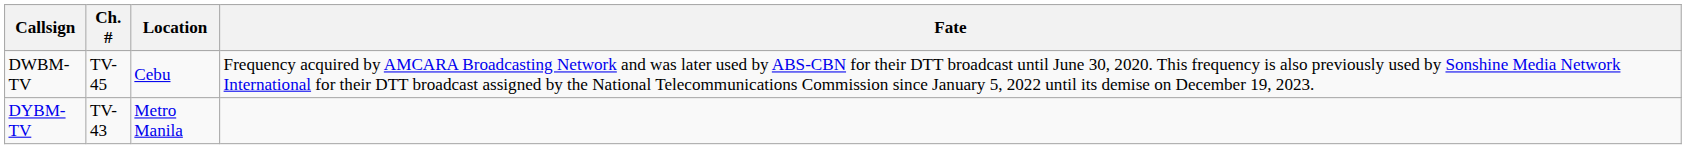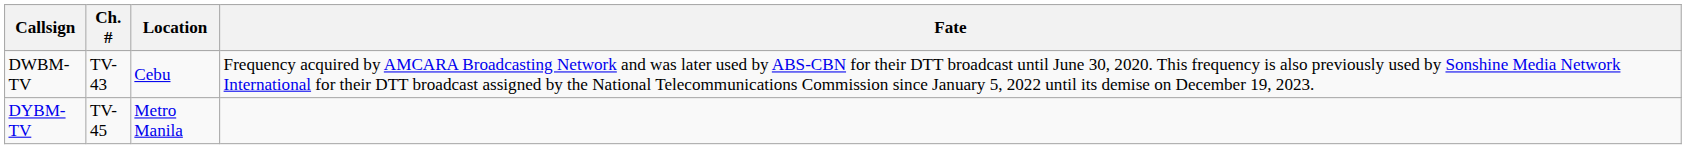 <table class="wikitable">
 <tr>
 <th>Callsign</th>
 <th>Ch. #</th>
 <th>Location</th>
 <th>Fate</th>
 </tr>
 <tr>
 <td>DWBM-TV</td>
-<td>TV-45</td>
+<td>TV-43</td>
 <td><a href='#'>Cebu</a></td>
 <td>Frequency acquired by <a href='#'>AMCARA Broadcasting Network</a> and was later used by <a href='#'>ABS-CBN</a> for their DTT broadcast until June 30, 2020. This frequency is also previously used by <a href='#'>Sonshine Media Network International</a> for their DTT broadcast assigned by the National Telecommunications Commission since January 5, 2022 until its demise on December 19, 2023.</td>
 </tr>
 <tr>
 <td><a href='#'>DYBM-TV</a></td>
-<td>TV-43</td>
+<td>TV-45</td>
 <td><a href='#'>Metro Manila</a></td>
 <td></td>
 </tr>
 </table>
